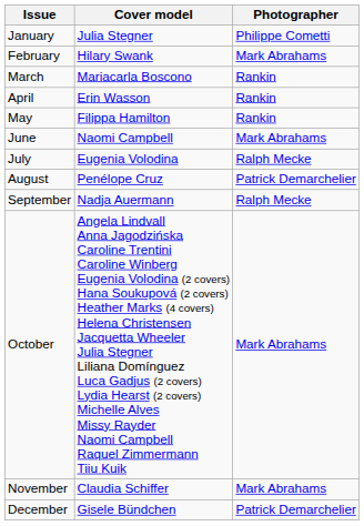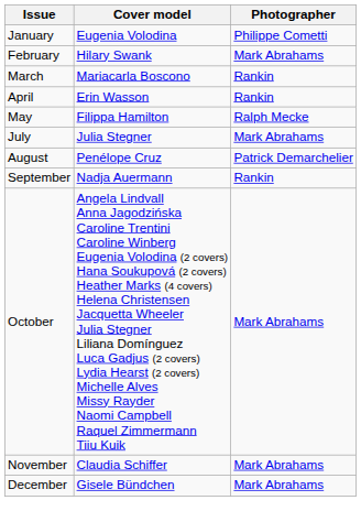 <table class="sortable wikitable">
 <tr>
 <th>Issue</th>
 <th>Cover model</th>
 <th>Photographer</th>
 </tr>
 <tr>
 <td>January</td>
-<td><a href='#'>Julia Stegner</a></td>
+<td><a href='#'>Eugenia Volodina</a></td>
 <td><a href='#'>Philippe Cometti</a></td>
 </tr>
 <tr>
 <td>February</td>
 <td><a href='#'>Hilary Swank</a></td>
 <td><a href='#'>Mark Abrahams</a></td>
 </tr>
 <tr>
 <td>March</td>
 <td><a href='#'>Mariacarla Boscono</a></td>
 <td><a href='#'>Rankin</a></td>
 </tr>
 <tr>
 <td>April</td>
 <td><a href='#'>Erin Wasson</a></td>
 <td><a href='#'>Rankin</a></td>
 </tr>
 <tr>
 <td>May</td>
 <td><a href='#'>Filippa Hamilton</a></td>
-<td><a href='#'>Rankin</a></td>
-</tr>
-<tr>
-<td>June</td>
-<td><a href='#'>Naomi Campbell</a></td>
-<td><a href='#'>Mark Abrahams</a></td>
+<td><a href='#'>Ralph Mecke</a></td>
 </tr>
 <tr>
 <td>July</td>
-<td><a href='#'>Eugenia Volodina</a></td>
-<td><a href='#'>Ralph Mecke</a></td>
+<td><a href='#'>Julia Stegner</a></td>
+<td><a href='#'>Mark Abrahams</a></td>
 </tr>
 <tr>
 <td>August</td>
 <td><a href='#'>Penélope Cruz</a></td>
 <td><a href='#'>Patrick Demarchelier</a></td>
 </tr>
 <tr>
 <td>September</td>
 <td><a href='#'>Nadja Auermann</a></td>
-<td><a href='#'>Ralph Mecke</a></td>
+<td><a href='#'>Rankin</a></td>
 </tr>
 <tr>
 <td>October</td>
 <td><a href='#'>Angela Lindvall</a><br><a href='#'>Anna Jagodzińska</a><br><a href='#'>Caroline Trentini</a><br> <a href='#'>Caroline Winberg</a><br><a href='#'>Eugenia Volodina</a> <small>(2 covers)</small><br><a href='#'>Hana Soukupová</a> <small>(2 covers)</small><br><a href='#'>Heather Marks</a> <small>(4 covers)</small><br><a href='#'>Helena Christensen</a><br> <a href='#'>Jacquetta Wheeler</a><br> <a href='#'>Julia Stegner</a><br>Liliana Domínguez<br><a href='#'>Luca Gadjus</a> <small>(2 covers)</small><br><a href='#'>Lydia Hearst</a> <small>(2 covers)</small><br><a href='#'>Michelle Alves</a><br><a href='#'>Missy Rayder</a><br> <a href='#'>Naomi Campbell</a><br><a href='#'>Raquel Zimmermann</a><br><a href='#'>Tiiu Kuik</a></td>
 <td><a href='#'>Mark Abrahams</a></td>
 </tr>
 <tr>
 <td>November</td>
 <td><a href='#'>Claudia Schiffer</a></td>
 <td><a href='#'>Mark Abrahams</a></td>
 </tr>
 <tr>
 <td>December</td>
 <td><a href='#'>Gisele Bündchen</a></td>
-<td><a href='#'>Patrick Demarchelier</a></td>
+<td><a href='#'>Mark Abrahams</a></td>
 </tr>
 </table>
